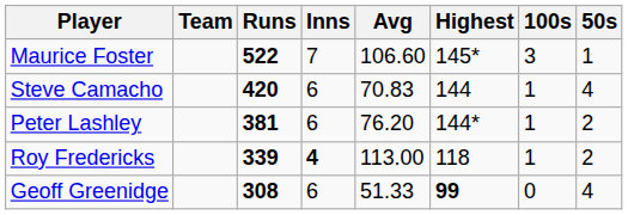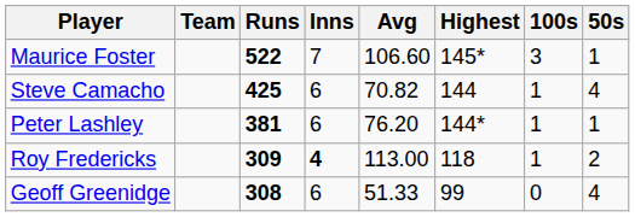 <table class="wikitable">
 <tr>
 <th>Player</th>
 <th>Team</th>
 <th>Runs</th>
 <th>Inns</th>
 <th>Avg</th>
 <th>Highest</th>
 <th>100s</th>
 <th>50s</th>
 </tr>
 <tr>
 <td><a href='#'>Maurice Foster</a></td>
 <td></td>
 <td><strong>522</strong></td>
 <td>7</td>
 <td>106.60</td>
 <td>145*</td>
 <td>3</td>
 <td>1</td>
 </tr>
 <tr>
 <td><a href='#'>Steve Camacho</a></td>
 <td></td>
-<td><strong>420</strong></td>
+<td><strong>425</strong></td>
 <td>6</td>
-<td>70.83</td>
+<td>70.82</td>
 <td>144</td>
 <td>1</td>
 <td>4</td>
 </tr>
 <tr>
 <td><a href='#'>Peter Lashley</a></td>
 <td></td>
 <td><strong>381</strong></td>
 <td>6</td>
 <td>76.20</td>
 <td>144*</td>
 <td>1</td>
-<td>2</td>
+<td>1</td>
 </tr>
 <tr>
 <td><a href='#'>Roy Fredericks</a></td>
 <td></td>
-<td><strong>339</strong></td>
+<td><strong>309</strong></td>
 <td><strong>4</strong></td>
 <td>113.00</td>
 <td>118</td>
 <td>1</td>
 <td>2</td>
 </tr>
 <tr>
 <td><a href='#'>Geoff Greenidge</a></td>
 <td></td>
 <td><strong>308</strong></td>
 <td>6</td>
 <td>51.33</td>
-<td><strong>99</strong></td>
+<td>99</td>
 <td>0</td>
 <td>4</td>
 </tr>
 </table>
